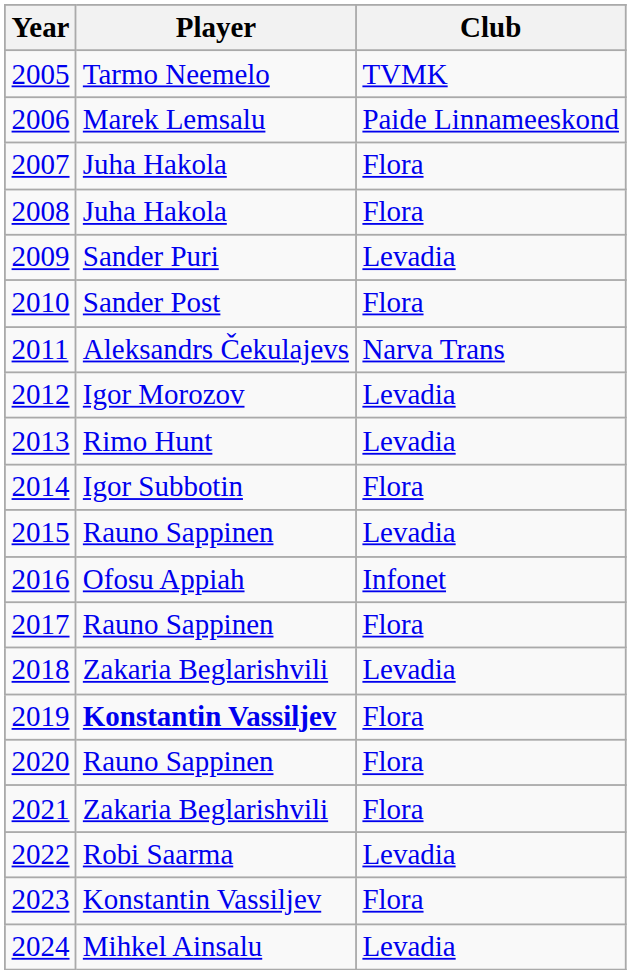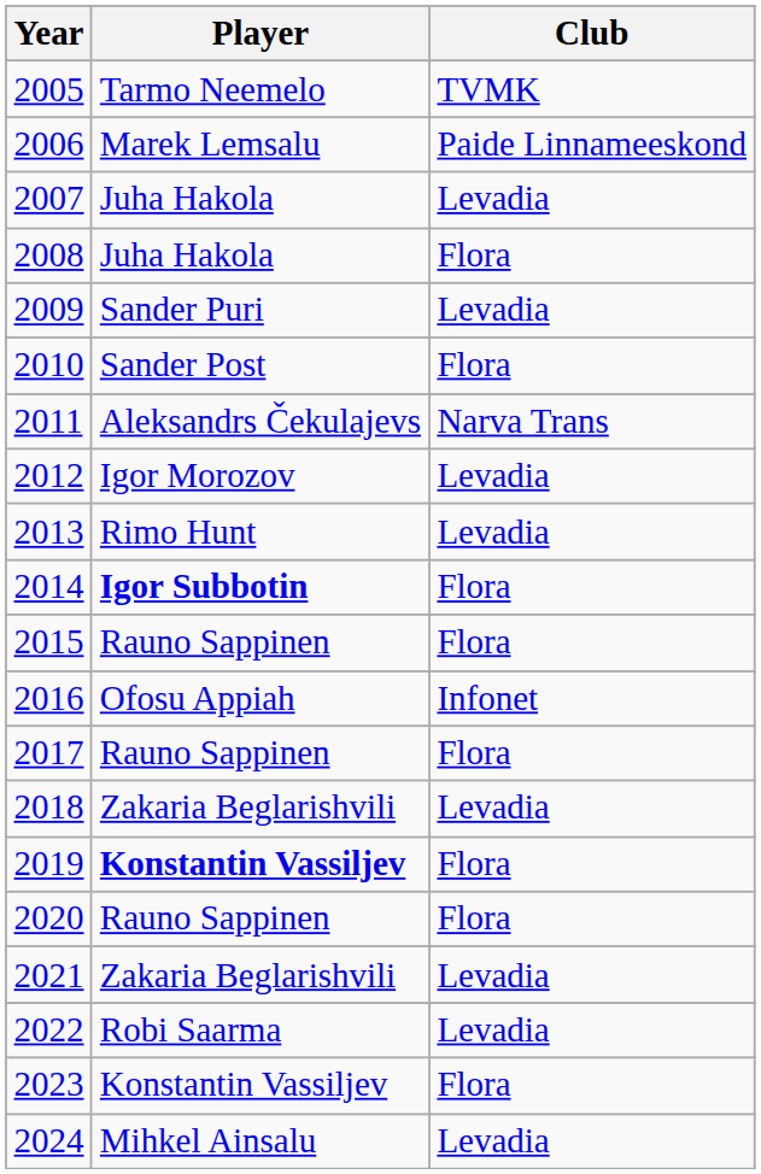 <table class="wikitable">
 <tr>
 <th>Year</th>
 <th>Player</th>
 <th>Club</th>
 </tr>
 <tr>
 <td><a href='#'>2005</a></td>
 <td> <a href='#'>Tarmo Neemelo</a></td>
 <td><a href='#'>TVMK</a></td>
 </tr>
 <tr>
 <td><a href='#'>2006</a></td>
 <td> <a href='#'>Marek Lemsalu</a></td>
 <td><a href='#'>Paide Linnameeskond</a></td>
 </tr>
 <tr>
 <td><a href='#'>2007</a></td>
 <td> <a href='#'>Juha Hakola</a></td>
-<td><a href='#'>Flora</a></td>
+<td><a href='#'>Levadia</a></td>
 </tr>
 <tr>
 <td><a href='#'>2008</a></td>
 <td> <a href='#'>Juha Hakola</a></td>
 <td><a href='#'>Flora</a></td>
 </tr>
 <tr>
 <td><a href='#'>2009</a></td>
 <td> <a href='#'>Sander Puri</a></td>
 <td><a href='#'>Levadia</a></td>
 </tr>
 <tr>
 <td><a href='#'>2010</a></td>
 <td> <a href='#'>Sander Post</a></td>
 <td><a href='#'>Flora</a></td>
 </tr>
 <tr>
 <td><a href='#'>2011</a></td>
 <td> <a href='#'>Aleksandrs Čekulajevs</a></td>
 <td><a href='#'>Narva Trans</a></td>
 </tr>
 <tr>
 <td><a href='#'>2012</a></td>
 <td> <a href='#'>Igor Morozov</a></td>
 <td><a href='#'>Levadia</a></td>
 </tr>
 <tr>
 <td><a href='#'>2013</a></td>
 <td> <a href='#'>Rimo Hunt</a></td>
 <td><a href='#'>Levadia</a></td>
 </tr>
 <tr>
 <td><a href='#'>2014</a></td>
-<td> <a href='#'>Igor Subbotin</a></td>
+<td><strong> <a href='#'>Igor Subbotin</a></strong></td>
 <td><a href='#'>Flora</a></td>
 </tr>
 <tr>
 <td><a href='#'>2015</a></td>
 <td> <a href='#'>Rauno Sappinen</a></td>
-<td><a href='#'>Levadia</a></td>
+<td><a href='#'>Flora</a></td>
 </tr>
 <tr>
 <td><a href='#'>2016</a></td>
 <td> <a href='#'>Ofosu Appiah</a></td>
 <td><a href='#'>Infonet</a></td>
 </tr>
 <tr>
 <td><a href='#'>2017</a></td>
 <td> <a href='#'>Rauno Sappinen</a></td>
 <td><a href='#'>Flora</a></td>
 </tr>
 <tr>
 <td><a href='#'>2018</a></td>
 <td> <a href='#'>Zakaria Beglarishvili</a></td>
 <td><a href='#'>Levadia</a></td>
 </tr>
 <tr>
 <td><a href='#'>2019</a></td>
 <td><strong> <a href='#'>Konstantin Vassiljev</a></strong></td>
 <td><a href='#'>Flora</a></td>
 </tr>
 <tr>
 <td><a href='#'>2020</a></td>
 <td> <a href='#'>Rauno Sappinen</a></td>
 <td><a href='#'>Flora</a></td>
 </tr>
 <tr>
 <td><a href='#'>2021</a></td>
 <td> <a href='#'>Zakaria Beglarishvili</a></td>
-<td><a href='#'>Flora</a></td>
+<td><a href='#'>Levadia</a></td>
 </tr>
 <tr>
 <td><a href='#'>2022</a></td>
 <td> <a href='#'>Robi Saarma</a></td>
 <td><a href='#'>Levadia</a></td>
 </tr>
 <tr>
 <td><a href='#'>2023</a></td>
 <td> <a href='#'>Konstantin Vassiljev</a></td>
 <td><a href='#'>Flora</a></td>
 </tr>
 <tr>
 <td><a href='#'>2024</a></td>
 <td> <a href='#'>Mihkel Ainsalu</a></td>
 <td><a href='#'>Levadia</a></td>
 </tr>
 </table>
